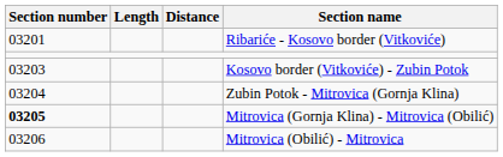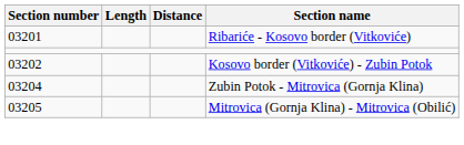 <table class="wikitable">
 <tr>
 <th>Section number</th>
 <th>Length</th>
 <th>Distance</th>
 <th>Section name</th>
 </tr>
 <tr>
 <td>03201</td>
 <td></td>
 <td></td>
 <td><a href='#'>Ribariće</a> - <a href='#'>Kosovo</a> border (<a href='#'>Vitkoviće</a>)</td>
 </tr>
 <tr>
 <td colspan="4"></td>
 </tr>
 <tr>
-<td>03203</td>
+<td>03202</td>
 <td></td>
 <td></td>
 <td><a href='#'>Kosovo</a> border (<a href='#'>Vitkoviće</a>) - <a href='#'>Zubin Potok</a></td>
 </tr>
 <tr>
 <td>03204</td>
 <td></td>
 <td></td>
 <td>Zubin Potok - <a href='#'>Mitrovica</a> (Gornja Klina)</td>
 </tr>
 <tr>
-<td><strong>03205</strong></td>
+<td>03205</td>
 <td></td>
 <td></td>
 <td><a href='#'>Mitrovica</a> (Gornja Klina) - <a href='#'>Mitrovica</a> (Obilić)</td>
 </tr>
-<tr>
-<td>03206</td>
-<td></td>
-<td></td>
-<td><a href='#'>Mitrovica</a> (Obilić) - <a href='#'>Mitrovica</a></td>
-</tr>
 </table>
